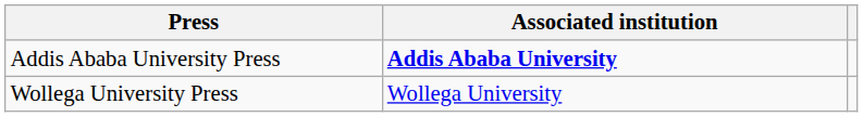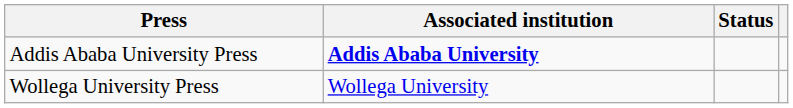 <table class="wikitable sortable">
 <tr>
 <th style="width:20em">Press</th>
 <th style="width:25em">Associated institution</th>
+<th>Status</th>
 <th></th>
 </tr>
 <tr>
 <td>Addis Ababa University Press</td>
 <td><strong><a href='#'>Addis Ababa University</a></strong></td>
 <td></td>
+<td></td>
 </tr>
 <tr>
 <td>Wollega University Press</td>
 <td><a href='#'>Wollega University</a></td>
 <td></td>
+<td></td>
 </tr>
 </table>
